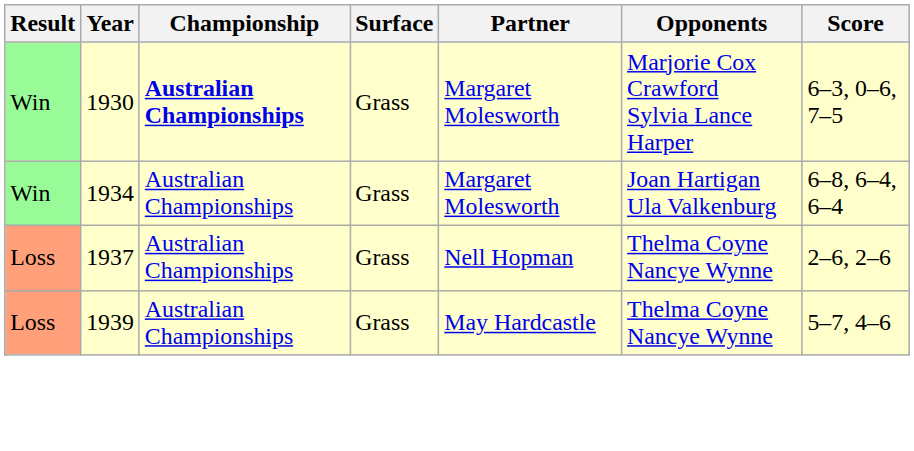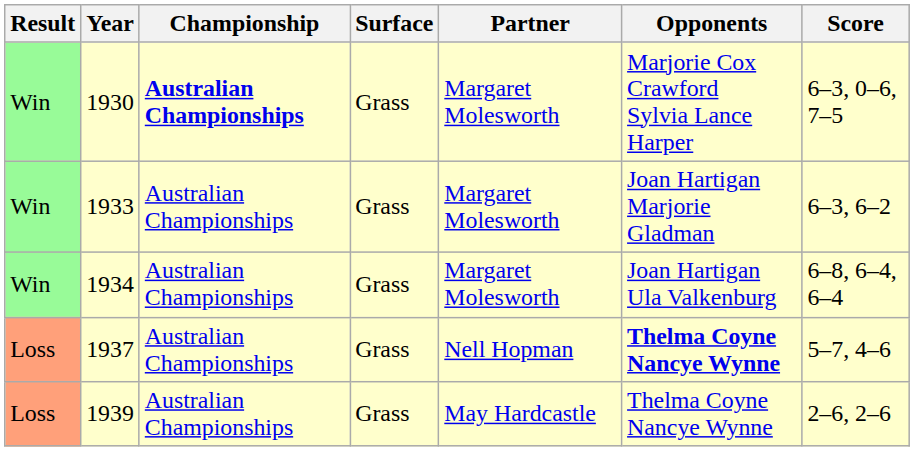 <table class="sortable wikitable">
 <tr>
 <th style="width:40px">Result</th>
 <th style="width:30px">Year</th>
 <th style="width:180px">Championship</th>
 <th style="width:50px">Surface</th>
 <th style="width:180px">Partner</th>
 <th style="width:180px">Opponents</th>
 <th style="width:110px" class="unsortable">Score</th>
 </tr>
 <tr style="background:#ffc;">
 <td style="background:#98fb98;">Win</td>
 <td>1930</td>
 <td><strong><a href='#'>Australian Championships</a></strong></td>
 <td>Grass</td>
 <td> <a href='#'>Margaret Molesworth</a></td>
 <td> <a href='#'>Marjorie Cox Crawford</a> <br>  <a href='#'>Sylvia Lance Harper</a></td>
 <td>6–3, 0–6, 7–5</td>
 </tr>
 <tr style="background:#ffc;">
 <td style="background:#98fb98;">Win</td>
+<td>1933</td>
+<td><a href='#'>Australian Championships</a></td>
+<td>Grass</td>
+<td> <a href='#'>Margaret Molesworth</a></td>
+<td> <a href='#'>Joan Hartigan</a> <br>  <a href='#'>Marjorie Gladman</a></td>
+<td>6–3, 6–2</td>
+</tr>
+<tr style="background:#ffc;">
+<td style="background:#98fb98;">Win</td>
 <td>1934</td>
 <td><a href='#'>Australian Championships</a></td>
 <td>Grass</td>
 <td> <a href='#'>Margaret Molesworth</a></td>
 <td> <a href='#'>Joan Hartigan</a> <br>  <a href='#'>Ula Valkenburg</a></td>
 <td>6–8, 6–4, 6–4</td>
 </tr>
 <tr style="background:#ffc;">
 <td style="background:#ffa07a;">Loss</td>
 <td>1937</td>
 <td><a href='#'>Australian Championships</a></td>
 <td>Grass</td>
 <td> <a href='#'>Nell Hopman</a></td>
-<td> <a href='#'>Thelma Coyne</a> <br>  <a href='#'>Nancye Wynne</a></td>
-<td>2–6, 2–6</td>
+<td><strong> <a href='#'>Thelma Coyne</a> <br>  <a href='#'>Nancye Wynne</a></strong></td>
+<td>5–7, 4–6</td>
 </tr>
 <tr style="background:#ffc;">
 <td style="background:#ffa07a;">Loss</td>
 <td>1939</td>
 <td><a href='#'>Australian Championships</a></td>
 <td>Grass</td>
 <td> <a href='#'>May Hardcastle</a></td>
 <td> <a href='#'>Thelma Coyne</a> <br>  <a href='#'>Nancye Wynne</a></td>
-<td>5–7, 4–6</td>
+<td>2–6, 2–6</td>
 </tr>
 </table>
